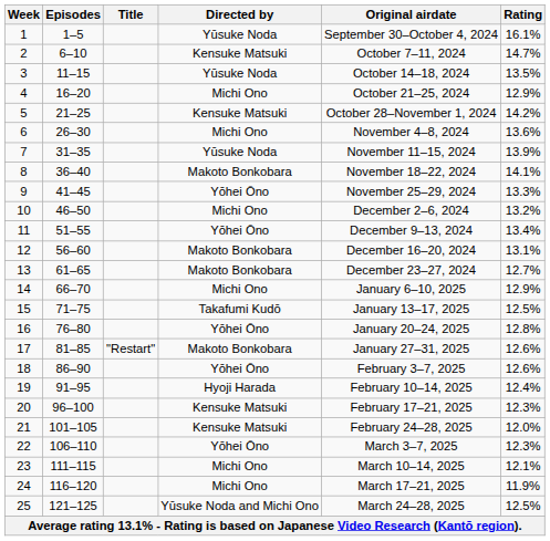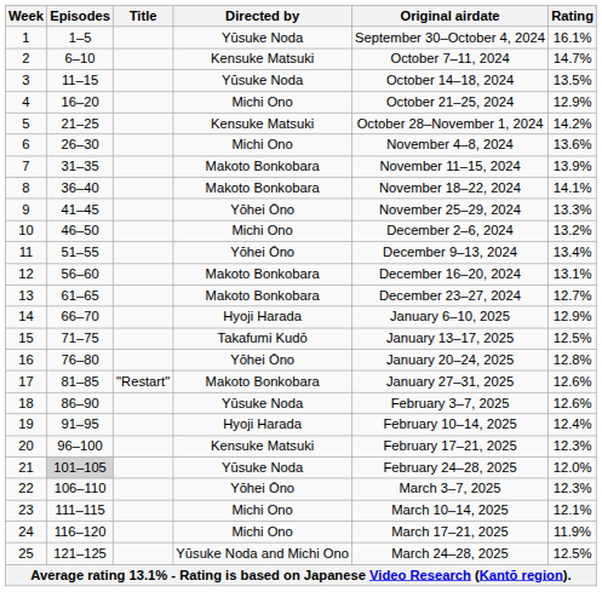 <table class="wikitable" style="text-align: center;">
 <tr>
 <th>Week</th>
 <th>Episodes</th>
 <th>Title</th>
 <th>Directed by</th>
 <th>Original airdate</th>
 <th>Rating</th>
 </tr>
 <tr>
 <td>1</td>
 <td>1–5</td>
 <td></td>
 <td>Yūsuke Noda</td>
 <td>September 30–October 4, 2024</td>
 <td><span>16.1%</span></td>
 </tr>
 <tr>
 <td>2</td>
 <td>6–10</td>
 <td></td>
 <td>Kensuke Matsuki</td>
 <td>October 7–11, 2024</td>
 <td>14.7%</td>
 </tr>
 <tr>
 <td>3</td>
 <td>11–15</td>
 <td></td>
 <td>Yūsuke Noda</td>
 <td>October 14–18, 2024</td>
 <td>13.5%</td>
 </tr>
 <tr>
 <td>4</td>
 <td>16–20</td>
 <td></td>
 <td>Michi Ono</td>
 <td>October 21–25, 2024</td>
 <td>12.9%</td>
 </tr>
 <tr>
 <td>5</td>
 <td>21–25</td>
 <td></td>
 <td>Kensuke Matsuki</td>
 <td>October 28–November 1, 2024</td>
 <td>14.2%</td>
 </tr>
 <tr>
 <td>6</td>
 <td>26–30</td>
 <td></td>
 <td>Michi Ono</td>
 <td>November 4–8, 2024</td>
 <td>13.6%</td>
 </tr>
 <tr>
 <td>7</td>
 <td>31–35</td>
 <td></td>
-<td>Yūsuke Noda</td>
+<td>Makoto Bonkobara</td>
 <td>November 11–15, 2024</td>
 <td>13.9%</td>
 </tr>
 <tr>
 <td>8</td>
 <td>36–40</td>
 <td></td>
 <td>Makoto Bonkobara</td>
 <td>November 18–22, 2024</td>
 <td>14.1%</td>
 </tr>
 <tr>
 <td>9</td>
 <td>41–45</td>
 <td></td>
 <td>Yōhei Ōno</td>
 <td>November 25–29, 2024</td>
 <td>13.3%</td>
 </tr>
 <tr>
 <td>10</td>
 <td>46–50</td>
 <td></td>
 <td>Michi Ono</td>
 <td>December 2–6, 2024</td>
 <td>13.2%</td>
 </tr>
 <tr>
 <td>11</td>
 <td>51–55</td>
 <td></td>
 <td>Yōhei Ōno</td>
 <td>December 9–13, 2024</td>
 <td>13.4%</td>
 </tr>
 <tr>
 <td>12</td>
 <td>56–60</td>
 <td></td>
 <td>Makoto Bonkobara</td>
 <td>December 16–20, 2024</td>
 <td>13.1%</td>
 </tr>
 <tr>
 <td>13</td>
 <td>61–65</td>
 <td></td>
 <td>Makoto Bonkobara</td>
 <td>December 23–27, 2024</td>
 <td>12.7%</td>
 </tr>
 <tr>
 <td>14</td>
 <td>66–70</td>
 <td></td>
-<td>Michi Ono</td>
+<td>Hyoji Harada</td>
 <td>January 6–10, 2025</td>
 <td>12.9%</td>
 </tr>
 <tr>
 <td>15</td>
 <td>71–75</td>
 <td></td>
 <td>Takafumi Kudō</td>
 <td>January 13–17, 2025</td>
 <td>12.5%</td>
 </tr>
 <tr>
 <td>16</td>
 <td>76–80</td>
 <td></td>
 <td>Yōhei Ōno</td>
 <td>January 20–24, 2025</td>
 <td>12.8%</td>
 </tr>
 <tr>
 <td>17</td>
 <td>81–85</td>
 <td>"Restart"</td>
 <td>Makoto Bonkobara</td>
 <td>January 27–31, 2025</td>
 <td>12.6%</td>
 </tr>
 <tr>
 <td>18</td>
 <td>86–90</td>
 <td></td>
-<td>Yōhei Ōno</td>
+<td>Yūsuke Noda</td>
 <td>February 3–7, 2025</td>
 <td>12.6%</td>
 </tr>
 <tr>
 <td>19</td>
 <td>91–95</td>
 <td></td>
 <td>Hyoji Harada</td>
 <td>February 10–14, 2025</td>
 <td>12.4%</td>
 </tr>
 <tr>
 <td>20</td>
 <td>96–100</td>
 <td></td>
 <td>Kensuke Matsuki</td>
 <td>February 17–21, 2025</td>
 <td>12.3%</td>
 </tr>
 <tr>
 <td>21</td>
-<td>101–105</td>
+<td style="background: lightgrey;">101–105</td>
 <td></td>
-<td>Kensuke Matsuki</td>
+<td>Yūsuke Noda</td>
 <td>February 24–28, 2025</td>
 <td>12.0%</td>
 </tr>
 <tr>
 <td>22</td>
 <td>106–110</td>
 <td></td>
 <td>Yōhei Ōno</td>
 <td>March 3–7, 2025</td>
 <td>12.3%</td>
 </tr>
 <tr>
 <td>23</td>
 <td>111–115</td>
 <td></td>
 <td>Michi Ono</td>
 <td>March 10–14, 2025</td>
 <td>12.1%</td>
 </tr>
 <tr>
 <td>24</td>
 <td>116–120</td>
 <td></td>
 <td>Michi Ono</td>
 <td>March 17–21, 2025</td>
 <td><span>11.9%</span></td>
 </tr>
 <tr>
 <td>25</td>
 <td>121–125</td>
 <td></td>
 <td>Yūsuke Noda and Michi Ono</td>
 <td>March 24–28, 2025</td>
 <td>12.5%</td>
 </tr>
 <tr>
 <th colspan="6">Average rating 13.1% - Rating is based on Japanese <a href='#'>Video Research</a> (<a href='#'>Kantō region</a>).</th>
 </tr>
 </table>
